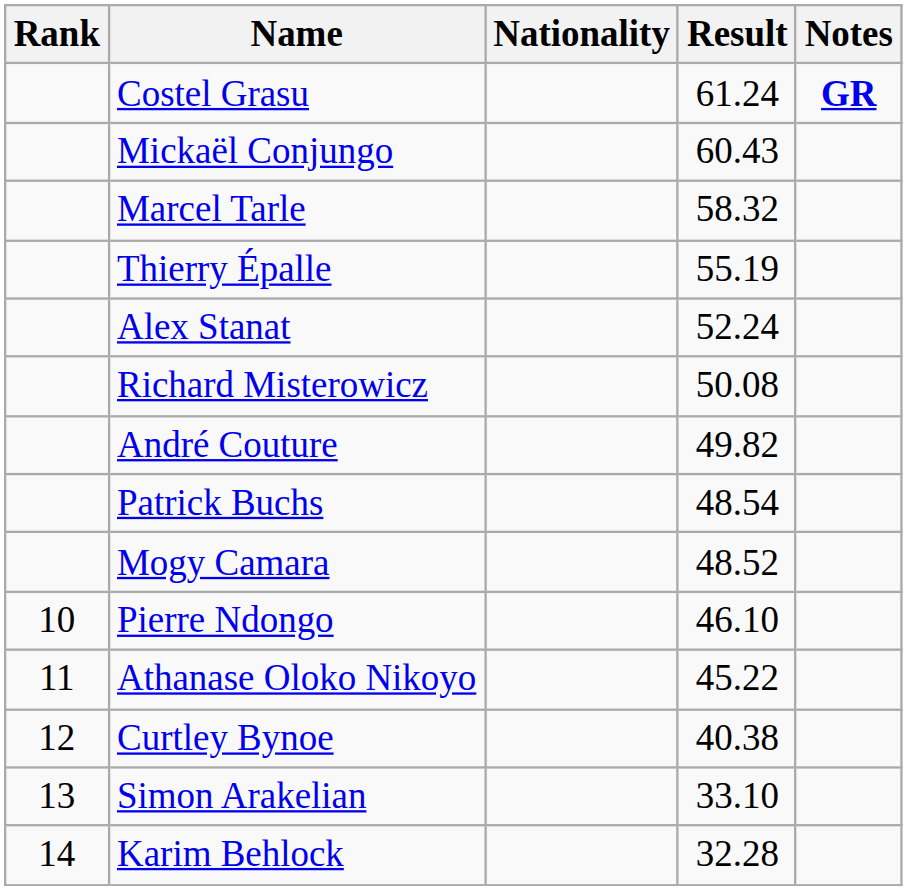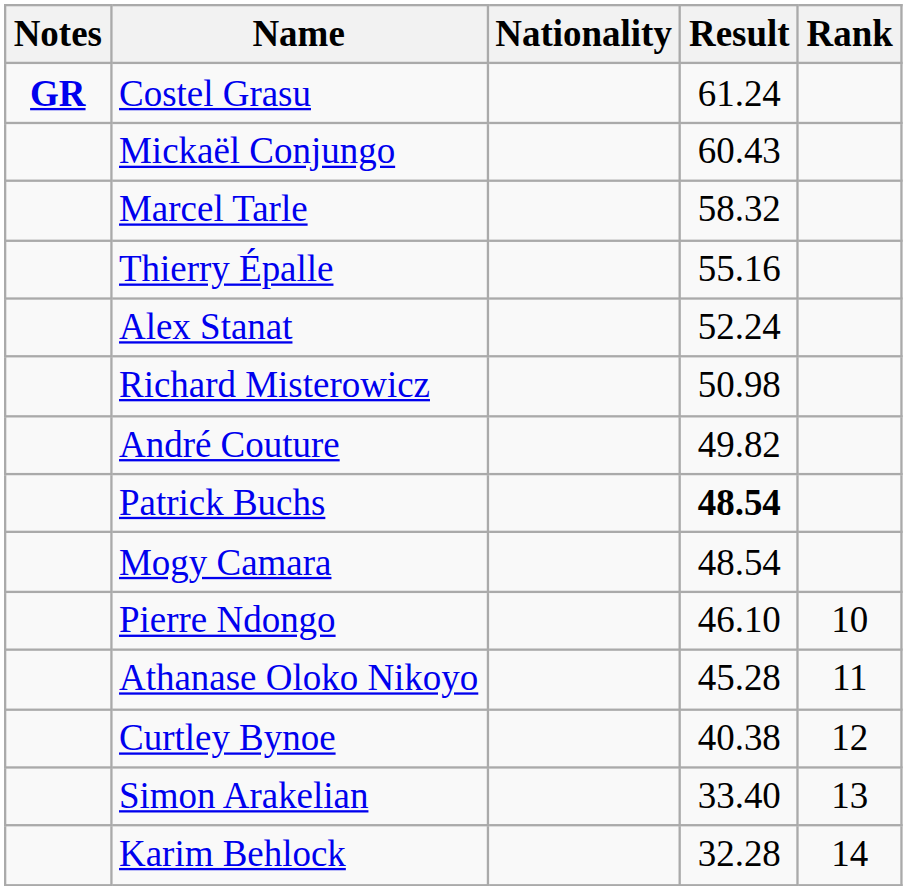 <table class="wikitable sortable" style="text-align:center">
 <tr>
-<th>Rank</th>
+<th>Notes</th>
 <th>Name</th>
 <th>Nationality</th>
 <th>Result</th>
-<th>Notes</th>
+<th>Rank</th>
 </tr>
 <tr>
-<td></td>
+<td><strong><a href='#'>GR</a></strong></td>
 <td align=left><a href='#'>Costel Grasu</a></td>
 <td align=left></td>
 <td>61.24</td>
-<td><strong><a href='#'>GR</a></strong></td>
+<td></td>
 </tr>
 <tr>
 <td></td>
 <td align=left><a href='#'>Mickaël Conjungo</a></td>
 <td align=left></td>
 <td>60.43</td>
 <td></td>
 </tr>
 <tr>
 <td></td>
 <td align=left><a href='#'>Marcel Tarle</a></td>
 <td align=left></td>
 <td>58.32</td>
 <td></td>
 </tr>
 <tr>
 <td></td>
 <td align=left><a href='#'>Thierry Épalle</a></td>
 <td align=left></td>
-<td>55.19</td>
+<td>55.16</td>
 <td></td>
 </tr>
 <tr>
 <td></td>
 <td align=left><a href='#'>Alex Stanat</a></td>
 <td align=left></td>
 <td>52.24</td>
 <td></td>
 </tr>
 <tr>
 <td></td>
 <td align=left><a href='#'>Richard Misterowicz</a></td>
 <td align=left></td>
-<td>50.08</td>
+<td>50.98</td>
 <td></td>
 </tr>
 <tr>
 <td></td>
 <td align=left><a href='#'>André Couture</a></td>
 <td align=left></td>
 <td>49.82</td>
 <td></td>
 </tr>
 <tr>
 <td></td>
 <td align=left><a href='#'>Patrick Buchs</a></td>
 <td align=left></td>
-<td>48.54</td>
+<td><strong>48.54</strong></td>
 <td></td>
 </tr>
 <tr>
 <td></td>
 <td align=left><a href='#'>Mogy Camara</a></td>
 <td align=left></td>
-<td>48.52</td>
+<td>48.54</td>
 <td></td>
 </tr>
 <tr>
-<td>10</td>
+<td></td>
 <td align=left><a href='#'>Pierre Ndongo</a></td>
 <td align=left></td>
 <td>46.10</td>
-<td></td>
+<td>10</td>
 </tr>
 <tr>
-<td>11</td>
+<td></td>
 <td align=left><a href='#'>Athanase Oloko Nikoyo</a></td>
 <td align=left></td>
-<td>45.22</td>
-<td></td>
+<td>45.28</td>
+<td>11</td>
 </tr>
 <tr>
-<td>12</td>
+<td></td>
 <td align=left><a href='#'>Curtley Bynoe</a></td>
 <td align=left></td>
 <td>40.38</td>
-<td></td>
+<td>12</td>
 </tr>
 <tr>
-<td>13</td>
+<td></td>
 <td align=left><a href='#'>Simon Arakelian</a></td>
 <td align=left></td>
-<td>33.10</td>
-<td></td>
+<td>33.40</td>
+<td>13</td>
 </tr>
 <tr>
-<td>14</td>
+<td></td>
 <td align=left><a href='#'>Karim Behlock</a></td>
 <td align=left></td>
 <td>32.28</td>
-<td></td>
+<td>14</td>
 </tr>
 </table>
